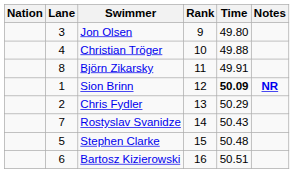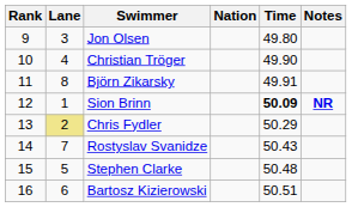 <table class="wikitable sortable" style="text-align:center">
 <tr>
-<th>Nation</th>
+<th>Rank</th>
 <th>Lane</th>
 <th>Swimmer</th>
-<th>Rank</th>
+<th>Nation</th>
 <th>Time</th>
 <th>Notes</th>
 </tr>
 <tr>
-<td align=left></td>
+<td>9</td>
 <td>3</td>
 <td align=left><a href='#'>Jon Olsen</a></td>
-<td>9</td>
+<td align=left></td>
 <td>49.80</td>
 <td></td>
 </tr>
 <tr>
-<td align=left></td>
+<td>10</td>
 <td>4</td>
 <td align=left><a href='#'>Christian Tröger</a></td>
-<td>10</td>
-<td>49.88</td>
+<td align=left></td>
+<td>49.90</td>
 <td></td>
 </tr>
 <tr>
-<td align=left></td>
+<td>11</td>
 <td>8</td>
 <td align=left><a href='#'>Björn Zikarsky</a></td>
-<td>11</td>
+<td align=left></td>
 <td>49.91</td>
 <td></td>
 </tr>
 <tr>
-<td align=left></td>
+<td>12</td>
 <td>1</td>
 <td align=left><a href='#'>Sion Brinn</a></td>
-<td>12</td>
+<td align=left></td>
 <td><strong>50.09</strong></td>
 <td><strong><a href='#'>NR</a></strong></td>
 </tr>
 <tr>
+<td>13</td>
+<td style="background: khaki;">2</td>
+<td align=left><a href='#'>Chris Fydler</a></td>
 <td align=left></td>
-<td>2</td>
-<td align=left><a href='#'>Chris Fydler</a></td>
-<td>13</td>
 <td>50.29</td>
 <td></td>
 </tr>
 <tr>
-<td align=left></td>
+<td>14</td>
 <td>7</td>
 <td align=left><a href='#'>Rostyslav Svanidze</a></td>
-<td>14</td>
+<td align=left></td>
 <td>50.43</td>
 <td></td>
 </tr>
 <tr>
-<td align=left></td>
+<td>15</td>
 <td>5</td>
 <td align=left><a href='#'>Stephen Clarke</a></td>
-<td>15</td>
+<td align=left></td>
 <td>50.48</td>
 <td></td>
 </tr>
 <tr>
-<td align=left></td>
+<td>16</td>
 <td>6</td>
 <td align=left><a href='#'>Bartosz Kizierowski</a></td>
-<td>16</td>
+<td align=left></td>
 <td>50.51</td>
 <td></td>
 </tr>
 </table>
